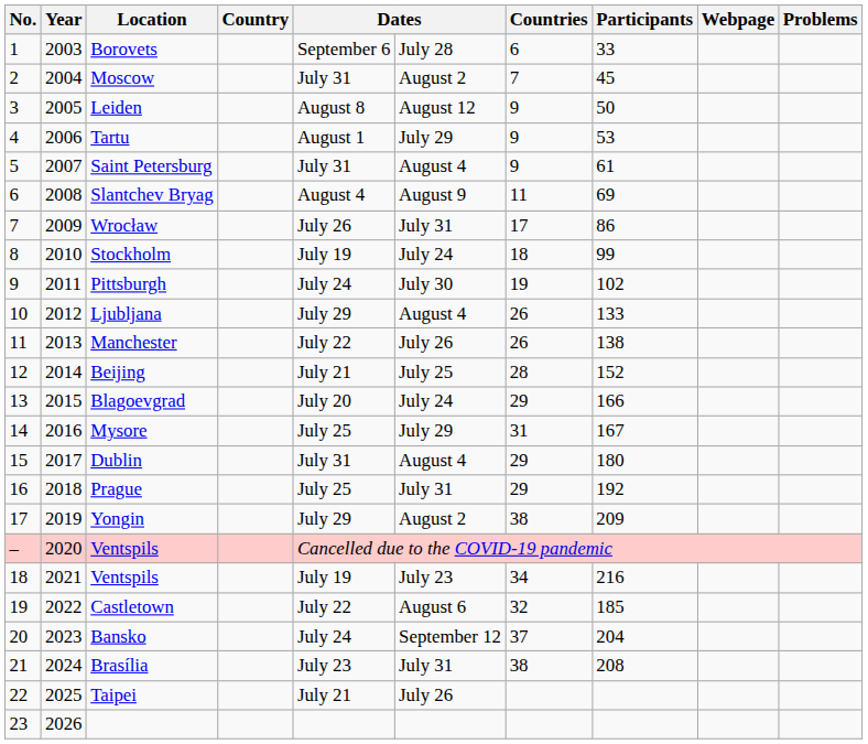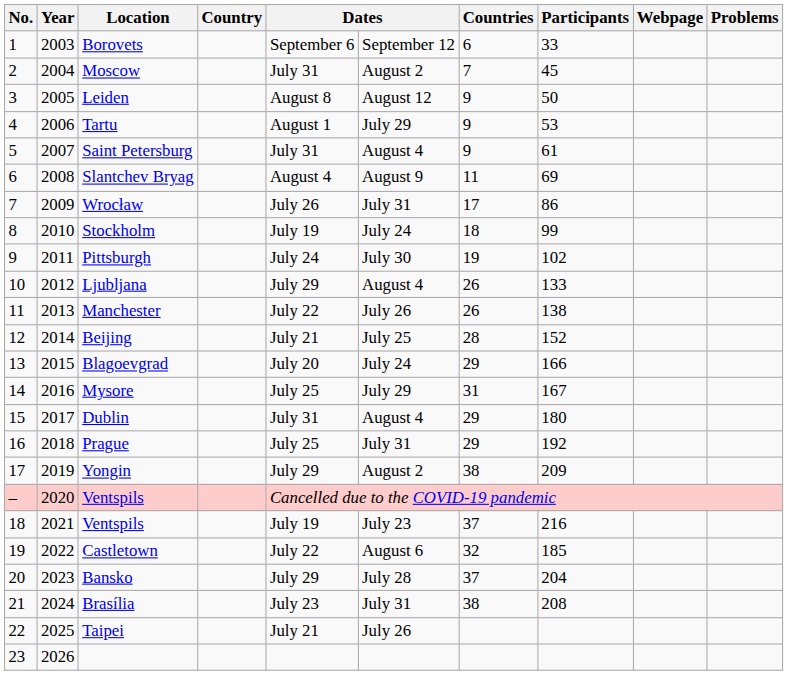 <table class="wikitable sortable">
 <tr>
 <th>No.</th>
 <th>Year</th>
 <th>Location</th>
 <th>Country</th>
 <th colspan="2">Dates</th>
 <th>Countries</th>
 <th>Participants</th>
 <th>Webpage</th>
 <th>Problems</th>
 </tr>
 <tr>
 <td>1</td>
 <td>2003</td>
 <td><a href='#'>Borovets</a></td>
 <td></td>
 <td>September 6</td>
-<td>July 28</td>
+<td>September 12</td>
 <td>6</td>
 <td>33</td>
 <td></td>
 <td></td>
 </tr>
 <tr>
 <td>2</td>
 <td>2004</td>
 <td><a href='#'>Moscow</a></td>
 <td></td>
 <td>July 31</td>
 <td>August 2</td>
 <td>7</td>
 <td>45</td>
 <td></td>
 <td></td>
 </tr>
 <tr>
 <td>3</td>
 <td>2005</td>
 <td><a href='#'>Leiden</a></td>
 <td></td>
 <td>August 8</td>
 <td>August 12</td>
 <td>9</td>
 <td>50</td>
 <td></td>
 <td></td>
 </tr>
 <tr>
 <td>4</td>
 <td>2006</td>
 <td><a href='#'>Tartu</a></td>
 <td></td>
 <td>August 1</td>
 <td>July 29</td>
 <td>9</td>
 <td>53</td>
 <td></td>
 <td></td>
 </tr>
 <tr>
 <td>5</td>
 <td>2007</td>
 <td><a href='#'>Saint Petersburg</a></td>
 <td></td>
 <td>July 31</td>
 <td>August 4</td>
 <td>9</td>
 <td>61</td>
 <td></td>
 <td></td>
 </tr>
 <tr>
 <td>6</td>
 <td>2008</td>
 <td><a href='#'>Slantchev Bryag</a></td>
 <td></td>
 <td>August 4</td>
 <td>August 9</td>
 <td>11</td>
 <td>69</td>
 <td> </td>
 <td></td>
 </tr>
 <tr>
 <td>7</td>
 <td>2009</td>
 <td><a href='#'>Wrocław</a></td>
 <td></td>
 <td>July 26</td>
 <td>July 31</td>
 <td>17</td>
 <td>86</td>
 <td></td>
 <td></td>
 </tr>
 <tr>
 <td>8</td>
 <td>2010</td>
 <td><a href='#'>Stockholm</a></td>
 <td></td>
 <td>July 19</td>
 <td>July 24</td>
 <td>18</td>
 <td>99</td>
 <td></td>
 <td></td>
 </tr>
 <tr>
 <td>9</td>
 <td>2011</td>
 <td><a href='#'>Pittsburgh</a></td>
 <td></td>
 <td>July 24</td>
 <td>July 30</td>
 <td>19</td>
 <td>102</td>
 <td> </td>
 <td></td>
 </tr>
 <tr>
 <td>10</td>
 <td>2012</td>
 <td><a href='#'>Ljubljana</a></td>
 <td></td>
 <td>July 29</td>
 <td>August 4</td>
 <td>26</td>
 <td>133</td>
 <td> </td>
 <td></td>
 </tr>
 <tr>
 <td>11</td>
 <td>2013</td>
 <td><a href='#'>Manchester</a></td>
 <td></td>
 <td>July 22</td>
 <td>July 26</td>
 <td>26</td>
 <td>138</td>
 <td> </td>
 <td></td>
 </tr>
 <tr>
 <td>12</td>
 <td>2014</td>
 <td><a href='#'>Beijing</a></td>
 <td></td>
 <td>July 21</td>
 <td>July 25</td>
 <td>28</td>
 <td>152</td>
 <td></td>
 <td></td>
 </tr>
 <tr>
 <td>13</td>
 <td>2015</td>
 <td><a href='#'>Blagoevgrad</a></td>
 <td></td>
 <td>July 20</td>
 <td>July 24</td>
 <td>29</td>
 <td>166</td>
 <td> </td>
 <td></td>
 </tr>
 <tr>
 <td>14</td>
 <td>2016</td>
 <td><a href='#'>Mysore</a></td>
 <td></td>
 <td>July 25</td>
 <td>July 29</td>
 <td>31</td>
 <td>167</td>
 <td></td>
 <td></td>
 </tr>
 <tr>
 <td>15</td>
 <td>2017</td>
 <td><a href='#'>Dublin</a></td>
 <td></td>
 <td>July 31</td>
 <td>August 4</td>
 <td>29</td>
 <td>180</td>
 <td></td>
 <td></td>
 </tr>
 <tr>
 <td>16</td>
 <td>2018</td>
 <td><a href='#'>Prague</a></td>
 <td></td>
 <td>July 25</td>
 <td>July 31</td>
 <td>29</td>
 <td>192</td>
 <td></td>
 <td></td>
 </tr>
 <tr>
 <td>17</td>
 <td>2019</td>
 <td><a href='#'>Yongin</a></td>
 <td></td>
 <td>July 29</td>
 <td>August 2</td>
 <td>38</td>
 <td>209</td>
 <td></td>
 <td></td>
 </tr>
 <tr style="background: #FCC">
 <td>–</td>
 <td>2020</td>
 <td><a href='#'>Ventspils</a></td>
 <td></td>
 <td colspan="6"><em>Cancelled due to the <a href='#'>COVID-19 pandemic</a></em></td>
 </tr>
 <tr>
 <td>18</td>
 <td>2021</td>
 <td><a href='#'>Ventspils</a></td>
 <td></td>
 <td>July 19</td>
 <td>July 23</td>
-<td>34</td>
+<td>37</td>
 <td>216</td>
 <td></td>
 <td></td>
 </tr>
 <tr>
 <td>19</td>
 <td>2022</td>
 <td><a href='#'>Castletown</a></td>
 <td></td>
 <td>July 22</td>
 <td>August 6</td>
 <td>32</td>
 <td>185</td>
 <td> </td>
 <td></td>
 </tr>
 <tr>
 <td>20</td>
 <td>2023</td>
 <td><a href='#'>Bansko</a></td>
 <td></td>
-<td>July 24</td>
-<td>September 12</td>
+<td>July 29</td>
+<td>July 28</td>
 <td>37</td>
 <td>204</td>
 <td></td>
 <td></td>
 </tr>
 <tr>
 <td>21</td>
 <td>2024</td>
 <td><a href='#'>Brasília</a></td>
 <td></td>
 <td>July 23</td>
 <td>July 31</td>
 <td>38</td>
 <td>208</td>
 <td> </td>
 <td></td>
 </tr>
 <tr>
 <td>22</td>
 <td>2025</td>
 <td><a href='#'>Taipei</a></td>
 <td></td>
 <td>July 21</td>
 <td>July 26</td>
 <td></td>
 <td></td>
 <td></td>
 <td></td>
 </tr>
 <tr>
 <td>23</td>
 <td>2026</td>
 <td></td>
 <td></td>
 <td></td>
 <td></td>
 <td></td>
 <td></td>
 <td></td>
 <td></td>
 </tr>
 </table>
